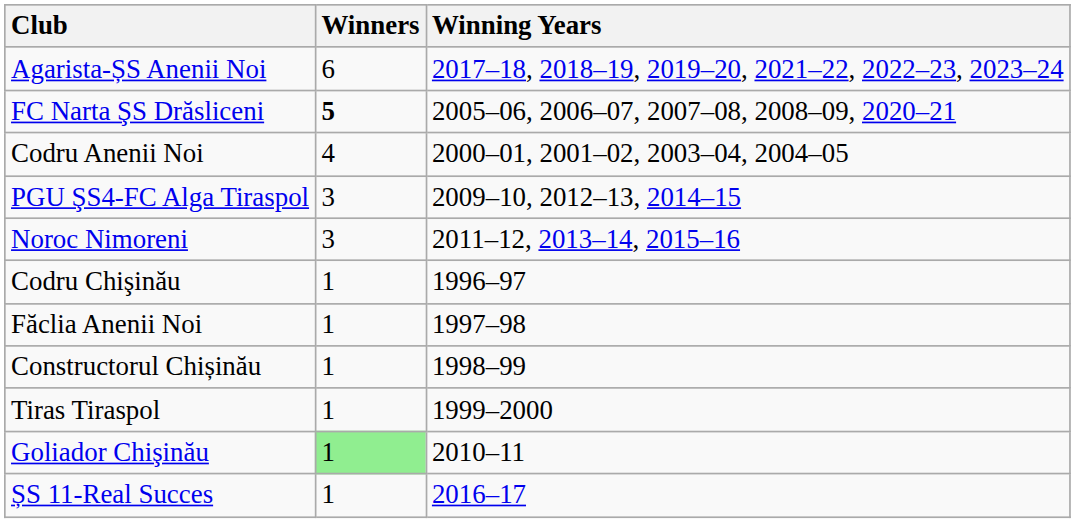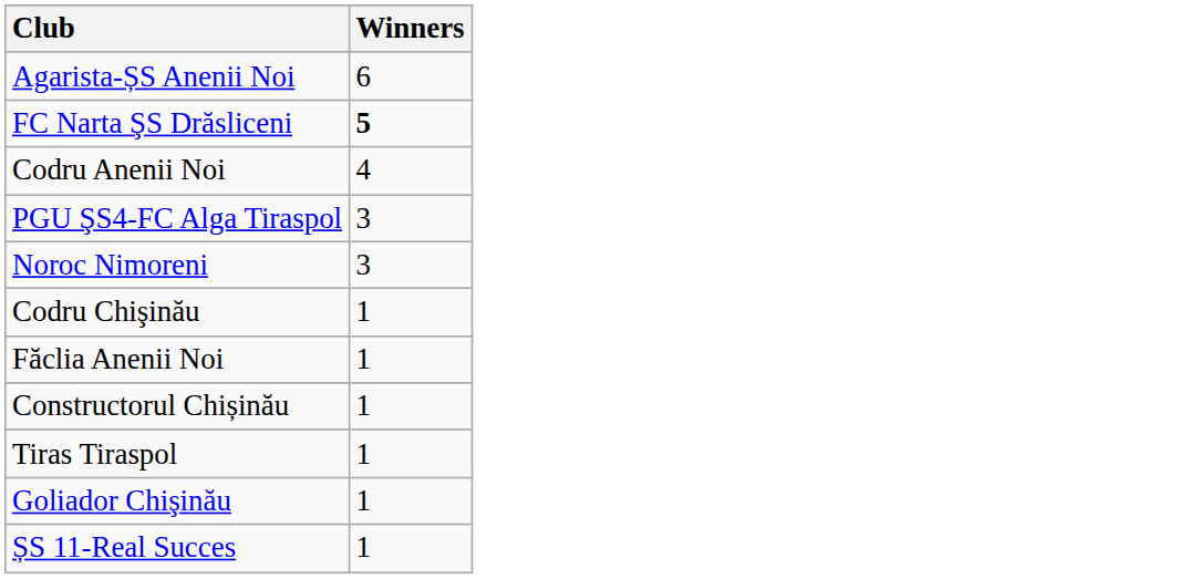 <table class=wikitable>
 <tr>
 <th style="text-align:left">Club</th>
 <th style="text-align:left">Winners</th>
-<th style="text-align:left">Winning Years</th>
 </tr>
 <tr>
 <td><a href='#'>Agarista-ȘS Anenii Noi</a></td>
 <td>6</td>
-<td><a href='#'>2017–18</a>, <a href='#'>2018–19</a>, <a href='#'>2019–20</a>, <a href='#'>2021–22</a>, <a href='#'>2022–23</a>, <a href='#'>2023–24</a></td>
 </tr>
 <tr>
 <td><a href='#'>FC Narta ŞS Drăsliceni</a></td>
 <td><strong>5</strong></td>
-<td>2005–06, 2006–07, 2007–08, 2008–09, <a href='#'>2020–21</a></td>
 </tr>
 <tr>
 <td>Codru Anenii Noi</td>
 <td>4</td>
-<td>2000–01, 2001–02, 2003–04, 2004–05</td>
 </tr>
 <tr>
 <td><a href='#'>PGU ŞS4-FC Alga Tiraspol</a></td>
 <td>3</td>
-<td>2009–10, 2012–13, <a href='#'>2014–15</a></td>
 </tr>
 <tr>
 <td><a href='#'>Noroc Nimoreni</a></td>
 <td>3</td>
-<td>2011–12, <a href='#'>2013–14</a>, <a href='#'>2015–16</a></td>
 </tr>
 <tr>
 <td>Codru Chişinău</td>
 <td>1</td>
-<td>1996–97</td>
 </tr>
 <tr>
 <td>Făclia Anenii Noi</td>
 <td>1</td>
-<td>1997–98</td>
 </tr>
 <tr>
 <td>Constructorul Chișinău</td>
 <td>1</td>
-<td>1998–99</td>
 </tr>
 <tr>
 <td>Tiras Tiraspol</td>
 <td>1</td>
-<td>1999–2000</td>
 </tr>
 <tr>
 <td><a href='#'>Goliador Chişinău</a></td>
-<td style="background: lightgreen;">1</td>
-<td>2010–11</td>
+<td>1</td>
 </tr>
 <tr>
 <td><a href='#'>ȘS 11-Real Succes</a></td>
 <td>1</td>
-<td><a href='#'>2016–17</a></td>
 </tr>
 </table>
